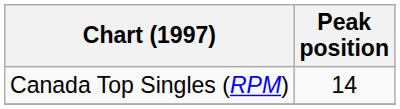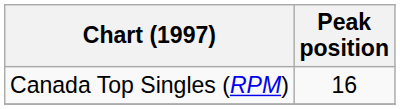 <table class="wikitable sortable">
 <tr>
 <th align="left">Chart (1997)</th>
 <th align="left">Peak<br>position</th>
 </tr>
 <tr>
 <td>Canada Top Singles (<em><a href='#'>RPM</a></em>)</td>
-<td align="center">14</td>
+<td align="center">16</td>
 </tr>
 <tr>
 </tr>
 <tr>
 </tr>
 </table>
